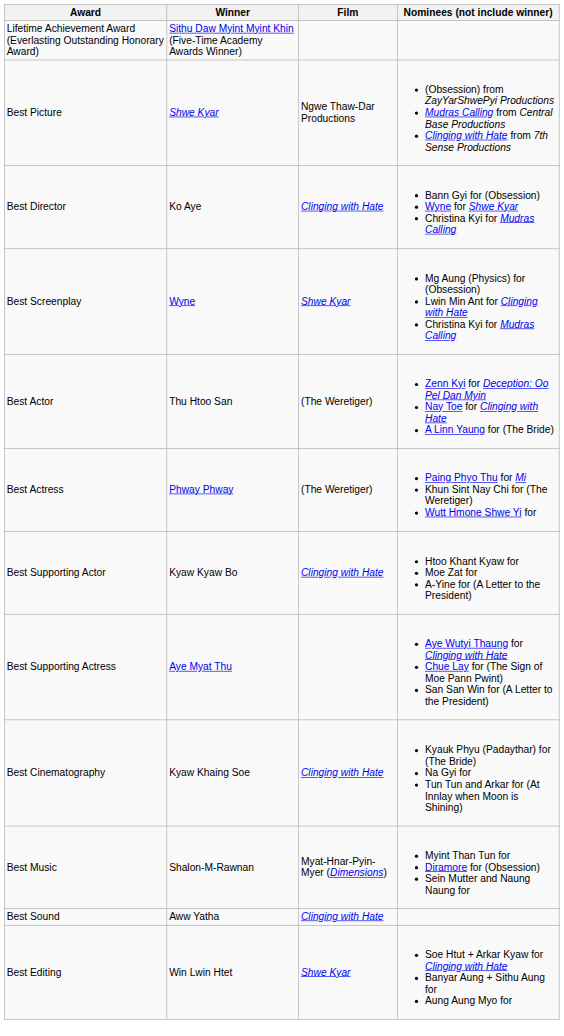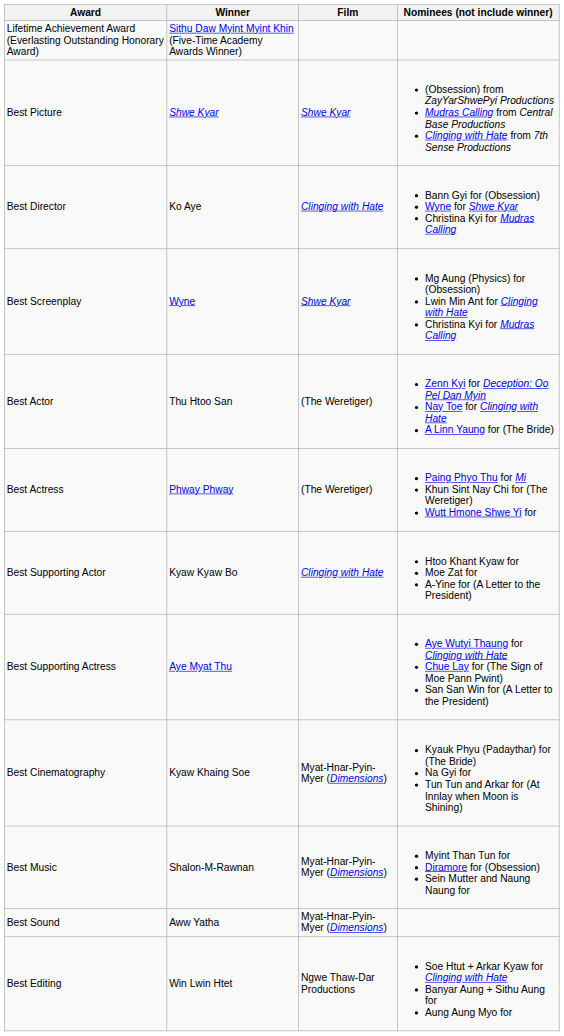 <table class="wikitable sortable">
 <tr>
 <th>Award</th>
 <th>Winner</th>
 <th>Film</th>
 <th>Nominees (not include winner)</th>
 </tr>
 <tr>
 <td>Lifetime Achievement Award (Everlasting Outstanding Honorary Award)</td>
 <td><a href='#'>Sithu Daw Myint Myint Khin</a> (Five-Time Academy Awards Winner)</td>
 <td></td>
 <td></td>
 </tr>
 <tr>
 <td>Best Picture</td>
 <td><em><a href='#'>Shwe Kyar</a></em></td>
-<td>Ngwe Thaw-Dar Productions</td>
+<td><em><a href='#'>Shwe Kyar</a></em></td>
 <td><br><ul><li> (Obsession) from <em>ZayYarShwePyi Productions</em></li><li><em><a href='#'>Mudras Calling</a></em> from <em>Central Base Productions</em></li><li><em><a href='#'>Clinging with Hate</a></em> from <em>7th Sense Productions</em></li></ul></td>
 </tr>
 <tr>
 <td>Best Director</td>
 <td>Ko Aye</td>
 <td><em><a href='#'>Clinging with Hate</a></em></td>
 <td><br><ul><li>Bann Gyi for  (Obsession)</li><li><a href='#'>Wyne</a> for <em><a href='#'>Shwe Kyar</a></em></li><li>Christina Kyi for <em><a href='#'>Mudras Calling</a></em></li></ul></td>
 </tr>
 <tr>
 <td>Best Screenplay</td>
 <td><a href='#'>Wyne</a></td>
 <td><em><a href='#'>Shwe Kyar</a></em></td>
 <td><br><ul><li>Mg Aung (Physics) for  (Obsession)</li><li>Lwin Min Ant for <em><a href='#'>Clinging with Hate</a></em></li><li>Christina Kyi for <em><a href='#'>Mudras Calling</a></em></li></ul></td>
 </tr>
 <tr>
 <td>Best Actor</td>
 <td>Thu Htoo San</td>
 <td> (The Weretiger)</td>
 <td><br><ul><li><a href='#'>Zenn Kyi</a> for <em><a href='#'>Deception: Oo Pel Dan Myin</a></em></li><li><a href='#'>Nay Toe</a> for <em><a href='#'>Clinging with Hate</a></em></li><li><a href='#'>A Linn Yaung</a> for  (The Bride)</li></ul></td>
 </tr>
 <tr>
 <td>Best Actress</td>
 <td><a href='#'>Phway Phway</a></td>
 <td> (The Weretiger)</td>
 <td><br><ul><li><a href='#'>Paing Phyo Thu</a> for <em><a href='#'>Mi</a></em></li><li>Khun Sint Nay Chi for  (The Weretiger)</li><li><a href='#'>Wutt Hmone Shwe Yi</a> for </li></ul></td>
 </tr>
 <tr>
 <td>Best Supporting Actor</td>
 <td>Kyaw Kyaw Bo</td>
 <td><em><a href='#'>Clinging with Hate</a></em></td>
 <td><br><ul><li>Htoo Khant Kyaw for </li><li>Moe Zat for </li><li>A-Yine for  (A Letter to the President)</li></ul></td>
 </tr>
 <tr>
 <td>Best Supporting Actress</td>
 <td><a href='#'>Aye Myat Thu</a></td>
 <td></td>
 <td><br><ul><li><a href='#'>Aye Wutyi Thaung</a> for <em><a href='#'>Clinging with Hate</a></em></li><li><a href='#'>Chue Lay</a> for  (The Sign of Moe Pann Pwint)</li><li>San San Win for  (A Letter to the President)</li></ul></td>
 </tr>
 <tr>
 <td>Best Cinematography</td>
 <td>Kyaw Khaing Soe</td>
-<td><em><a href='#'>Clinging with Hate</a></em></td>
+<td>Myat-Hnar-Pyin-Myer (<em><a href='#'>Dimensions</a></em>)</td>
 <td><br><ul><li>Kyauk Phyu (Padaythar) for  (The Bride)</li><li>Na Gyi for </li><li>Tun Tun and Arkar for  (At Innlay when Moon is Shining)</li></ul></td>
 </tr>
 <tr>
 <td>Best Music</td>
 <td>Shalon-M-Rawnan</td>
 <td>Myat-Hnar-Pyin-Myer (<em><a href='#'>Dimensions</a></em>)</td>
 <td><br><ul><li>Myint Than Tun for </li><li><a href='#'>Diramore</a> for  (Obsession)</li><li>Sein Mutter and Naung Naung for </li></ul></td>
 </tr>
 <tr>
 <td>Best Sound</td>
 <td>Aww Yatha</td>
-<td><em><a href='#'>Clinging with Hate</a></em></td>
+<td>Myat-Hnar-Pyin-Myer (<em><a href='#'>Dimensions</a></em>)</td>
 <td></td>
 </tr>
 <tr>
 <td>Best Editing</td>
 <td>Win Lwin Htet</td>
-<td><em><a href='#'>Shwe Kyar</a></em></td>
+<td>Ngwe Thaw-Dar Productions</td>
 <td><br><ul><li>Soe Htut + Arkar Kyaw for <em><a href='#'>Clinging with Hate</a></em></li><li>Banyar Aung + Sithu Aung for </li><li>Aung Aung Myo for </li></ul></td>
 </tr>
 </table>
